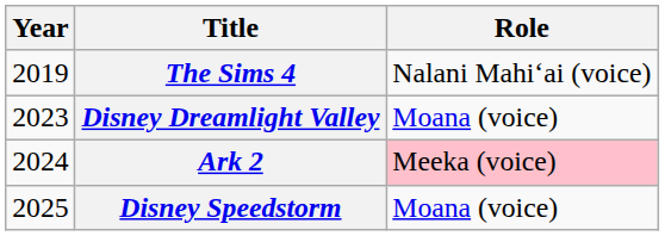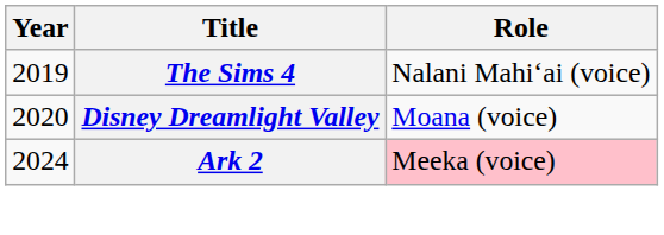 <table class="wikitable sortable plainrowheaders">
 <tr>
 <th scope="col">Year</th>
 <th scope="col">Title</th>
 <th scope="col">Role</th>
 </tr>
 <tr>
 <td>2019</td>
 <th scope="row" data-sort-value="Sims 4, The"><em><a href='#'>The Sims 4</a></em></th>
 <td>Nalani Mahiʻai (voice)</td>
 </tr>
 <tr>
-<td>2023</td>
+<td>2020</td>
 <th scope="row"><em><a href='#'>Disney Dreamlight Valley</a></em></th>
 <td><a href='#'>Moana</a> (voice)</td>
 </tr>
 <tr>
 <td>2024</td>
 <th scope="row"><em><a href='#'>Ark 2</a></em></th>
 <td style="background: pink;">Meeka (voice)</td>
 </tr>
-<tr>
-<td>2025</td>
-<th scope="row"><em><a href='#'>Disney Speedstorm</a></em></th>
-<td><a href='#'>Moana</a> (voice)</td>
-</tr>
 </table>
